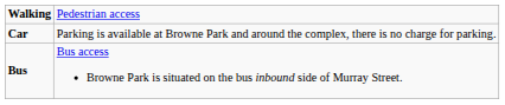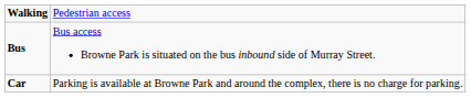 <table align="center" class="wikitable">
 <tr>
 <td><strong>Walking</strong></td>
 <td><a href='#'>Pedestrian access</a><br></td>
 </tr>
 <tr>
+<td><strong>Bus</strong></td>
+<td><a href='#'>Bus access</a><br><ul><li>Browne Park is situated on the bus <em>inbound</em> side of Murray Street.</li></ul></td>
+</tr>
+<tr>
 <td><strong>Car</strong></td>
 <td>Parking is available at Browne Park and around the complex, there is no charge for parking.</td>
 </tr>
-<tr>
-<td><strong>Bus</strong></td>
-<td><a href='#'>Bus access</a><br><ul><li>Browne Park is situated on the bus <em>inbound</em> side of Murray Street.</li></ul></td>
-</tr>
 </table>
